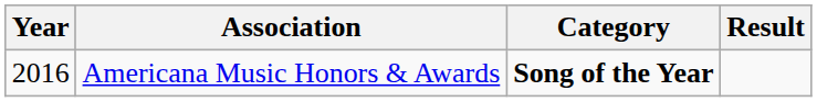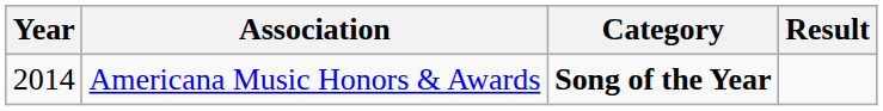 <table class="wikitable plainrowheaders">
 <tr>
 <th>Year</th>
 <th>Association</th>
 <th>Category</th>
 <th>Result</th>
 </tr>
 <tr>
-<td rowspan="1">2016</td>
+<td rowspan="1">2014</td>
 <td rowspan="1"><a href='#'>Americana Music Honors & Awards</a></td>
 <td><strong>Song of the Year</strong></td>
 <td></td>
 </tr>
 </table>
